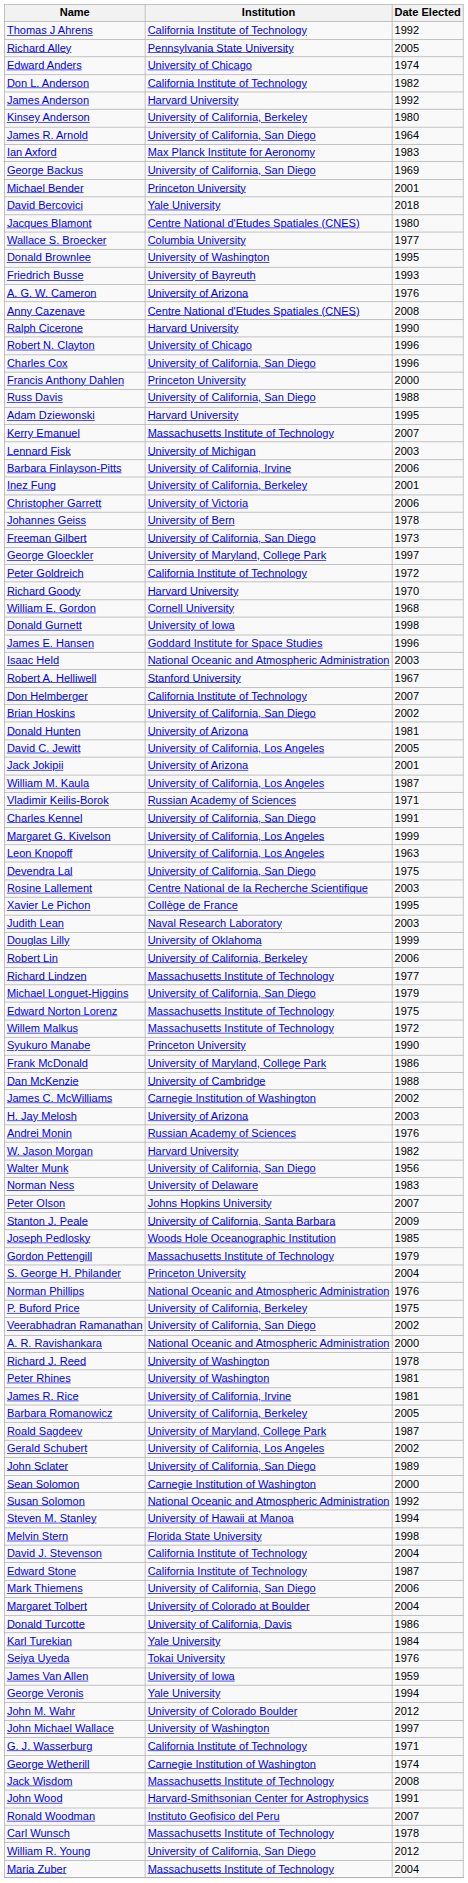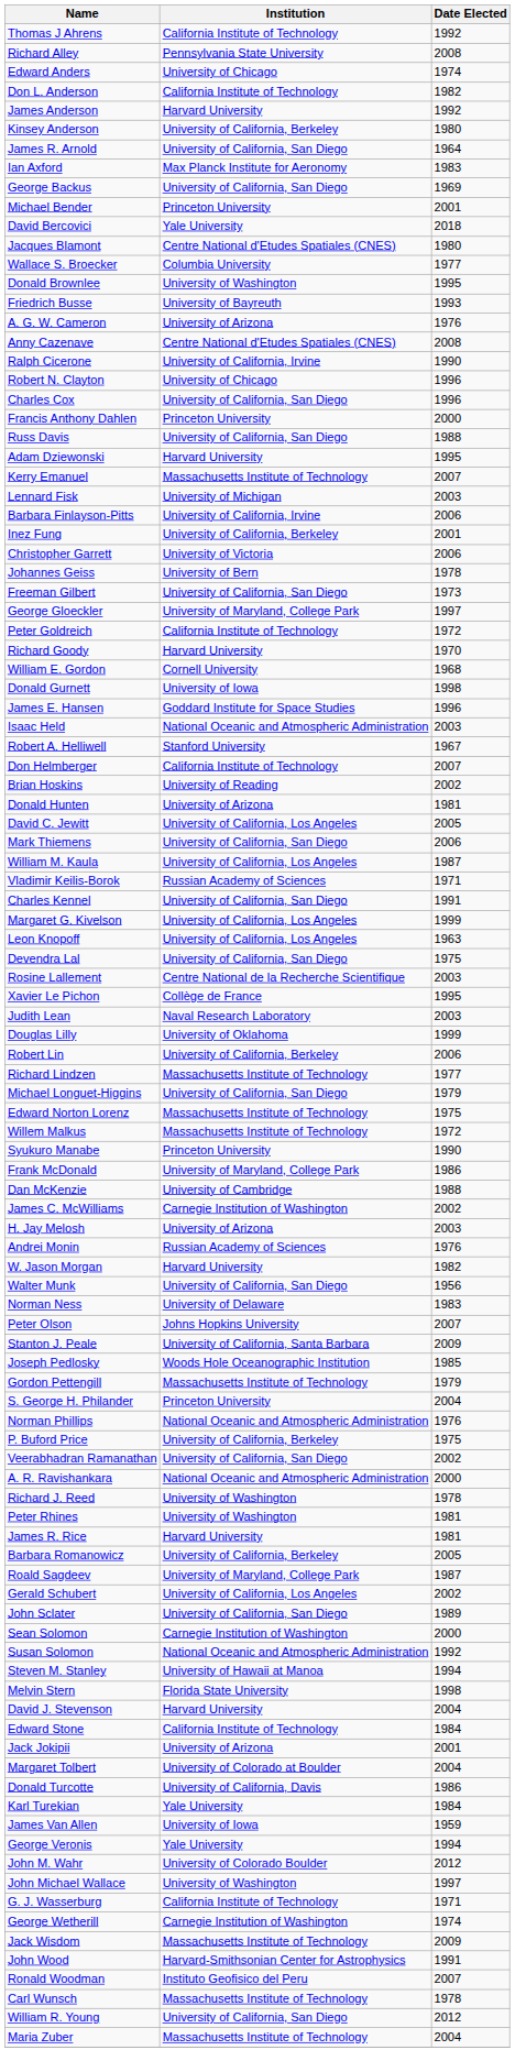 <table class="wikitable sortable">
 <tr>
 <th>Name</th>
 <th>Institution</th>
 <th>Date Elected</th>
 </tr>
 <tr>
 <td><a href='#'>Thomas J Ahrens</a></td>
 <td><a href='#'>California Institute of Technology</a></td>
 <td>1992</td>
 </tr>
 <tr --->
 <td><a href='#'>Richard Alley</a></td>
 <td><a href='#'>Pennsylvania State University</a></td>
-<td>2005</td>
+<td>2008</td>
 </tr>
 <tr --->
 <td><a href='#'>Edward Anders</a></td>
 <td><a href='#'>University of Chicago</a></td>
 <td>1974</td>
 </tr>
 <tr --->
 <td><a href='#'>Don L. Anderson</a></td>
 <td><a href='#'>California Institute of Technology</a></td>
 <td>1982</td>
 </tr>
 <tr --->
 <td><a href='#'>James Anderson</a></td>
 <td><a href='#'>Harvard University</a></td>
 <td>1992</td>
 </tr>
 <tr --->
 <td><a href='#'>Kinsey Anderson</a></td>
 <td><a href='#'>University of California, Berkeley</a></td>
 <td>1980</td>
 </tr>
 <tr --->
 <td><a href='#'>James R. Arnold</a></td>
 <td><a href='#'>University of California, San Diego</a></td>
 <td>1964</td>
 </tr>
 <tr --->
 <td><a href='#'>Ian Axford</a></td>
 <td><a href='#'>Max Planck Institute for Aeronomy</a></td>
 <td>1983</td>
 </tr>
 <tr --->
 <td><a href='#'>George Backus</a></td>
 <td><a href='#'>University of California, San Diego</a></td>
 <td>1969</td>
 </tr>
 <tr --->
 <td><a href='#'>Michael Bender</a></td>
 <td><a href='#'>Princeton University</a></td>
 <td>2001</td>
 </tr>
 <tr --->
 <td><a href='#'>David Bercovici</a></td>
 <td><a href='#'>Yale University</a></td>
 <td>2018</td>
 </tr>
 <tr --->
 <td><a href='#'>Jacques Blamont</a></td>
 <td><a href='#'>Centre National d'Etudes Spatiales (CNES)</a></td>
 <td>1980</td>
 </tr>
 <tr --->
 <td><a href='#'>Wallace S. Broecker</a></td>
 <td><a href='#'>Columbia University</a></td>
 <td>1977</td>
 </tr>
 <tr --->
 <td><a href='#'>Donald Brownlee</a></td>
 <td><a href='#'>University of Washington</a></td>
 <td>1995</td>
 </tr>
 <tr --->
 <td><a href='#'>Friedrich Busse</a></td>
 <td><a href='#'>University of Bayreuth</a></td>
 <td>1993</td>
 </tr>
 <tr --->
 <td><a href='#'>A. G. W. Cameron</a></td>
 <td><a href='#'>University of Arizona</a></td>
 <td>1976</td>
 </tr>
 <tr --->
 <td><a href='#'>Anny Cazenave</a></td>
 <td><a href='#'>Centre National d'Etudes Spatiales (CNES)</a></td>
 <td>2008</td>
 </tr>
 <tr --->
 <td><a href='#'>Ralph Cicerone</a></td>
-<td><a href='#'>Harvard University</a></td>
+<td><a href='#'>University of California, Irvine</a></td>
 <td>1990</td>
 </tr>
 <tr --->
 <td><a href='#'>Robert N. Clayton</a></td>
 <td><a href='#'>University of Chicago</a></td>
 <td>1996</td>
 </tr>
 <tr --->
 <td><a href='#'>Charles Cox</a></td>
 <td><a href='#'>University of California, San Diego</a></td>
 <td>1996</td>
 </tr>
 <tr --->
 <td><a href='#'>Francis Anthony Dahlen</a></td>
 <td><a href='#'>Princeton University</a></td>
 <td>2000</td>
 </tr>
 <tr --->
 <td><a href='#'>Russ Davis</a></td>
 <td><a href='#'>University of California, San Diego</a></td>
 <td>1988</td>
 </tr>
 <tr --->
 <td><a href='#'>Adam Dziewonski</a></td>
 <td><a href='#'>Harvard University</a></td>
 <td>1995</td>
 </tr>
 <tr --->
 <td><a href='#'>Kerry Emanuel</a></td>
 <td><a href='#'>Massachusetts Institute of Technology</a></td>
 <td>2007</td>
 </tr>
 <tr --->
 <td><a href='#'>Lennard Fisk</a></td>
 <td><a href='#'>University of Michigan</a></td>
 <td>2003</td>
 </tr>
 <tr --->
 <td><a href='#'>Barbara Finlayson-Pitts</a></td>
 <td><a href='#'>University of California, Irvine</a></td>
 <td>2006</td>
 </tr>
 <tr --->
 <td><a href='#'>Inez Fung</a></td>
 <td><a href='#'>University of California, Berkeley</a></td>
 <td>2001</td>
 </tr>
 <tr --->
 <td><a href='#'>Christopher Garrett</a></td>
 <td><a href='#'>University of Victoria</a></td>
 <td>2006</td>
 </tr>
 <tr --->
 <td><a href='#'>Johannes Geiss</a></td>
 <td><a href='#'>University of Bern</a></td>
 <td>1978</td>
 </tr>
 <tr --->
 <td><a href='#'>Freeman Gilbert</a></td>
 <td><a href='#'>University of California, San Diego</a></td>
 <td>1973</td>
 </tr>
 <tr --->
 <td><a href='#'>George Gloeckler</a></td>
 <td><a href='#'>University of Maryland, College Park</a></td>
 <td>1997</td>
 </tr>
 <tr --->
 <td><a href='#'>Peter Goldreich</a></td>
 <td><a href='#'>California Institute of Technology</a></td>
 <td>1972</td>
 </tr>
 <tr --->
 <td><a href='#'>Richard Goody</a></td>
 <td><a href='#'>Harvard University</a></td>
 <td>1970</td>
 </tr>
 <tr --->
 <td><a href='#'>William E. Gordon</a></td>
 <td><a href='#'>Cornell University</a></td>
 <td>1968</td>
 </tr>
 <tr --->
 <td><a href='#'>Donald Gurnett</a></td>
 <td><a href='#'>University of Iowa</a></td>
 <td>1998</td>
 </tr>
 <tr --->
 <td><a href='#'>James E. Hansen</a></td>
 <td><a href='#'>Goddard Institute for Space Studies</a></td>
 <td>1996</td>
 </tr>
 <tr --->
 <td><a href='#'>Isaac Held</a></td>
 <td><a href='#'>National Oceanic and Atmospheric Administration</a></td>
 <td>2003</td>
 </tr>
 <tr --->
 <td><a href='#'>Robert A. Helliwell</a></td>
 <td><a href='#'>Stanford University</a></td>
 <td>1967</td>
 </tr>
 <tr --->
 <td><a href='#'>Don Helmberger</a></td>
 <td><a href='#'>California Institute of Technology</a></td>
 <td>2007</td>
 </tr>
 <tr --->
 <td><a href='#'>Brian Hoskins</a></td>
-<td><a href='#'>University of California, San Diego</a></td>
+<td><a href='#'>University of Reading</a></td>
 <td>2002</td>
 </tr>
 <tr --->
 <td><a href='#'>Donald Hunten</a></td>
 <td><a href='#'>University of Arizona</a></td>
 <td>1981</td>
 </tr>
 <tr --->
 <td><a href='#'>David C. Jewitt</a></td>
 <td><a href='#'>University of California, Los Angeles</a></td>
 <td>2005</td>
 </tr>
 <tr --->
-<td><a href='#'>Jack Jokipii</a></td>
-<td><a href='#'>University of Arizona</a></td>
-<td>2001</td>
+<td><a href='#'>Mark Thiemens</a></td>
+<td><a href='#'>University of California, San Diego</a></td>
+<td>2006</td>
 </tr>
 <tr --->
 <td><a href='#'>William M. Kaula</a></td>
 <td><a href='#'>University of California, Los Angeles</a></td>
 <td>1987</td>
 </tr>
 <tr --->
 <td><a href='#'>Vladimir Keilis-Borok</a></td>
 <td><a href='#'>Russian Academy of Sciences</a></td>
 <td>1971</td>
 </tr>
 <tr --->
 <td><a href='#'>Charles Kennel</a></td>
 <td><a href='#'>University of California, San Diego</a></td>
 <td>1991</td>
 </tr>
 <tr --->
 <td><a href='#'>Margaret G. Kivelson</a></td>
 <td><a href='#'>University of California, Los Angeles</a></td>
 <td>1999</td>
 </tr>
 <tr --->
 <td><a href='#'>Leon Knopoff</a></td>
 <td><a href='#'>University of California, Los Angeles</a></td>
 <td>1963</td>
 </tr>
 <tr --->
 <td><a href='#'>Devendra Lal</a></td>
 <td><a href='#'>University of California, San Diego</a></td>
 <td>1975</td>
 </tr>
 <tr --->
 <td><a href='#'>Rosine Lallement</a></td>
 <td><a href='#'>Centre National de la Recherche Scientifique</a></td>
 <td>2003</td>
 </tr>
 <tr --->
 <td><a href='#'>Xavier Le Pichon</a></td>
 <td><a href='#'>Collège de France</a></td>
 <td>1995</td>
 </tr>
 <tr --->
 <td><a href='#'>Judith Lean</a></td>
 <td><a href='#'>Naval Research Laboratory</a></td>
 <td>2003</td>
 </tr>
 <tr --->
 <td><a href='#'>Douglas Lilly</a></td>
 <td><a href='#'>University of Oklahoma</a></td>
 <td>1999</td>
 </tr>
 <tr --->
 <td><a href='#'>Robert Lin</a></td>
 <td><a href='#'>University of California, Berkeley</a></td>
 <td>2006</td>
 </tr>
 <tr --->
 <td><a href='#'>Richard Lindzen</a></td>
 <td><a href='#'>Massachusetts Institute of Technology</a></td>
 <td>1977</td>
 </tr>
 <tr --->
 <td><a href='#'>Michael Longuet-Higgins</a></td>
 <td><a href='#'>University of California, San Diego</a></td>
 <td>1979</td>
 </tr>
 <tr --->
 <td><a href='#'>Edward Norton Lorenz</a></td>
 <td><a href='#'>Massachusetts Institute of Technology</a></td>
 <td>1975</td>
 </tr>
 <tr --->
 <td><a href='#'>Willem Malkus</a></td>
 <td><a href='#'>Massachusetts Institute of Technology</a></td>
 <td>1972</td>
 </tr>
 <tr --->
 <td><a href='#'>Syukuro Manabe</a></td>
 <td><a href='#'>Princeton University</a></td>
 <td>1990</td>
 </tr>
 <tr --->
 <td><a href='#'>Frank McDonald</a></td>
 <td><a href='#'>University of Maryland, College Park</a></td>
 <td>1986</td>
 </tr>
 <tr --->
 <td><a href='#'>Dan McKenzie</a></td>
 <td><a href='#'>University of Cambridge</a></td>
 <td>1988</td>
 </tr>
 <tr --->
 <td><a href='#'>James C. McWilliams</a></td>
 <td><a href='#'>Carnegie Institution of Washington</a></td>
 <td>2002</td>
 </tr>
 <tr --->
 <td><a href='#'>H. Jay Melosh</a></td>
 <td><a href='#'>University of Arizona</a></td>
 <td>2003</td>
 </tr>
 <tr --->
 <td><a href='#'>Andrei Monin</a></td>
 <td><a href='#'>Russian Academy of Sciences</a></td>
 <td>1976</td>
 </tr>
 <tr --->
 <td><a href='#'>W. Jason Morgan</a></td>
 <td><a href='#'>Harvard University</a></td>
 <td>1982</td>
 </tr>
 <tr --->
 <td><a href='#'>Walter Munk</a></td>
 <td><a href='#'>University of California, San Diego</a></td>
 <td>1956</td>
 </tr>
 <tr --->
 <td><a href='#'>Norman Ness</a></td>
 <td><a href='#'>University of Delaware</a></td>
 <td>1983</td>
 </tr>
 <tr --->
 <td><a href='#'>Peter Olson</a></td>
 <td><a href='#'>Johns Hopkins University</a></td>
 <td>2007</td>
 </tr>
 <tr --->
 <td><a href='#'>Stanton J. Peale</a></td>
 <td><a href='#'>University of California, Santa Barbara</a></td>
 <td>2009</td>
 </tr>
 <tr --->
 <td><a href='#'>Joseph Pedlosky</a></td>
 <td><a href='#'>Woods Hole Oceanographic Institution</a></td>
 <td>1985</td>
 </tr>
 <tr --->
 <td><a href='#'>Gordon Pettengill</a></td>
 <td><a href='#'>Massachusetts Institute of Technology</a></td>
 <td>1979</td>
 </tr>
 <tr --->
 <td><a href='#'>S. George H. Philander</a></td>
 <td><a href='#'>Princeton University</a></td>
 <td>2004</td>
 </tr>
 <tr --->
 <td><a href='#'>Norman Phillips</a></td>
 <td><a href='#'>National Oceanic and Atmospheric Administration</a></td>
 <td>1976</td>
 </tr>
 <tr --->
 <td><a href='#'>P. Buford Price</a></td>
 <td><a href='#'>University of California, Berkeley</a></td>
 <td>1975</td>
 </tr>
 <tr --->
 <td><a href='#'>Veerabhadran Ramanathan</a></td>
 <td><a href='#'>University of California, San Diego</a></td>
 <td>2002</td>
 </tr>
 <tr --->
 <td><a href='#'>A. R. Ravishankara</a></td>
 <td><a href='#'>National Oceanic and Atmospheric Administration</a></td>
 <td>2000</td>
 </tr>
 <tr --->
 <td><a href='#'>Richard J. Reed</a></td>
 <td><a href='#'>University of Washington</a></td>
 <td>1978</td>
 </tr>
 <tr --->
 <td><a href='#'>Peter Rhines</a></td>
 <td><a href='#'>University of Washington</a></td>
 <td>1981</td>
 </tr>
 <tr --->
 <td><a href='#'>James R. Rice</a></td>
-<td><a href='#'>University of California, Irvine</a></td>
+<td><a href='#'>Harvard University</a></td>
 <td>1981</td>
 </tr>
 <tr --->
 <td><a href='#'>Barbara Romanowicz</a></td>
 <td><a href='#'>University of California, Berkeley</a></td>
 <td>2005</td>
 </tr>
 <tr --->
 <td><a href='#'>Roald Sagdeev</a></td>
 <td><a href='#'>University of Maryland, College Park</a></td>
 <td>1987</td>
 </tr>
 <tr --->
 <td><a href='#'>Gerald Schubert</a></td>
 <td><a href='#'>University of California, Los Angeles</a></td>
 <td>2002</td>
 </tr>
 <tr --->
 <td><a href='#'>John Sclater</a></td>
 <td><a href='#'>University of California, San Diego</a></td>
 <td>1989</td>
 </tr>
 <tr --->
 <td><a href='#'>Sean Solomon</a></td>
 <td><a href='#'>Carnegie Institution of Washington</a></td>
 <td>2000</td>
 </tr>
 <tr --->
 <td><a href='#'>Susan Solomon</a></td>
 <td><a href='#'>National Oceanic and Atmospheric Administration</a></td>
 <td>1992</td>
 </tr>
 <tr --->
 <td><a href='#'>Steven M. Stanley</a></td>
 <td><a href='#'>University of Hawaii at Manoa</a></td>
 <td>1994</td>
 </tr>
 <tr --->
 <td><a href='#'>Melvin Stern</a></td>
 <td><a href='#'>Florida State University</a></td>
 <td>1998</td>
 </tr>
 <tr --->
 <td><a href='#'>David J. Stevenson</a></td>
-<td><a href='#'>California Institute of Technology</a></td>
+<td><a href='#'>Harvard University</a></td>
 <td>2004</td>
 </tr>
 <tr --->
 <td><a href='#'>Edward Stone</a></td>
 <td><a href='#'>California Institute of Technology</a></td>
-<td>1987</td>
+<td>1984</td>
 </tr>
 <tr --->
-<td><a href='#'>Mark Thiemens</a></td>
-<td><a href='#'>University of California, San Diego</a></td>
-<td>2006</td>
+<td><a href='#'>Jack Jokipii</a></td>
+<td><a href='#'>University of Arizona</a></td>
+<td>2001</td>
 </tr>
 <tr --->
 <td><a href='#'>Margaret Tolbert</a></td>
 <td><a href='#'>University of Colorado at Boulder</a></td>
 <td>2004</td>
 </tr>
 <tr --->
 <td><a href='#'>Donald Turcotte</a></td>
 <td><a href='#'>University of California, Davis</a></td>
 <td>1986</td>
 </tr>
 <tr --->
 <td><a href='#'>Karl Turekian</a></td>
 <td><a href='#'>Yale University</a></td>
 <td>1984</td>
-</tr>
-<tr --->
-<td><a href='#'>Seiya Uyeda</a></td>
-<td><a href='#'>Tokai University</a></td>
-<td>1976</td>
 </tr>
 <tr --->
 <td><a href='#'>James Van Allen</a></td>
 <td><a href='#'>University of Iowa</a></td>
 <td>1959</td>
 </tr>
 <tr --->
 <td><a href='#'>George Veronis</a></td>
 <td><a href='#'>Yale University</a></td>
 <td>1994</td>
 </tr>
 <tr --->
 <td><a href='#'>John M. Wahr</a></td>
 <td><a href='#'>University of Colorado Boulder</a></td>
 <td>2012</td>
 </tr>
 <tr --->
 <td><a href='#'>John Michael Wallace</a></td>
 <td><a href='#'>University of Washington</a></td>
 <td>1997</td>
 </tr>
 <tr --->
 <td><a href='#'>G. J. Wasserburg</a></td>
 <td><a href='#'>California Institute of Technology</a></td>
 <td>1971</td>
 </tr>
 <tr --->
 <td><a href='#'>George Wetherill</a></td>
 <td><a href='#'>Carnegie Institution of Washington</a></td>
 <td>1974</td>
 </tr>
 <tr --->
 <td><a href='#'>Jack Wisdom</a></td>
 <td><a href='#'>Massachusetts Institute of Technology</a></td>
-<td>2008</td>
+<td>2009</td>
 </tr>
 <tr --->
 <td><a href='#'>John Wood</a></td>
 <td><a href='#'>Harvard-Smithsonian Center for Astrophysics</a></td>
 <td>1991</td>
 </tr>
 <tr --->
 <td><a href='#'>Ronald Woodman</a></td>
 <td><a href='#'>Instituto Geofisico del Peru</a></td>
 <td>2007</td>
 </tr>
 <tr --->
 <td><a href='#'>Carl Wunsch</a></td>
 <td><a href='#'>Massachusetts Institute of Technology</a></td>
 <td>1978</td>
 </tr>
 <tr --->
 <td><a href='#'>William R. Young</a></td>
 <td><a href='#'>University of California, San Diego</a></td>
 <td>2012</td>
 </tr>
 <tr --->
 <td><a href='#'>Maria Zuber</a></td>
 <td><a href='#'>Massachusetts Institute of Technology</a></td>
 <td>2004</td>
 </tr>
 <tr --->
 </tr>
 </table>
